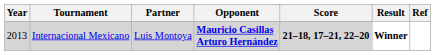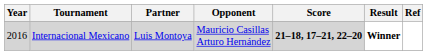 <table class="sortable wikitable" style="font-size:90%;">
 <tr>
 <th>Year</th>
 <th>Tournament</th>
 <th>Partner</th>
 <th>Opponent</th>
 <th>Score</th>
 <th>Result</th>
 <th>Ref</th>
 </tr>
 <tr bgcolor="#D5D5D5">
-<td align="center">2013</td>
+<td align="center">2016</td>
 <td align="left"><a href='#'>Internacional Mexicano</a></td>
 <td align="left"> <a href='#'>Luis Montoya</a></td>
-<td align="left"><strong> <a href='#'>Mauricio Casillas</a><br> <a href='#'>Arturo Hernández</a></strong></td>
+<td align="left"> <a href='#'>Mauricio Casillas</a><br> <a href='#'>Arturo Hernández</a></td>
 <td align="left"><strong>21–18, 17–21, 22–20</strong></td>
 <td style="text-align:left; background:white"> <strong>Winner</strong></td>
 <td style="text-align:center; background:white"></td>
 </tr>
 </table>
